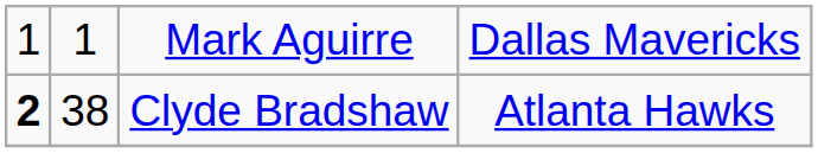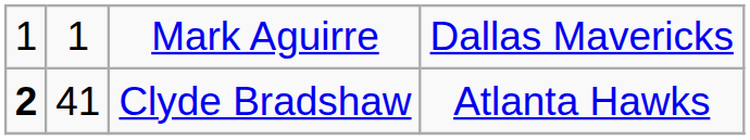 <table class="wikitable">
 <tr align="center" bgcolor="">
 <td>1</td>
 <td>1</td>
 <td><a href='#'>Mark Aguirre</a></td>
 <td><a href='#'>Dallas Mavericks</a></td>
 </tr>
 <tr align="center" bgcolor="">
 <td><strong>2</strong></td>
-<td>38</td>
+<td>41</td>
 <td><a href='#'>Clyde Bradshaw</a></td>
 <td><a href='#'>Atlanta Hawks</a></td>
 </tr>
 <tr align="center" bgcolor="">
 </tr>
 </table>
